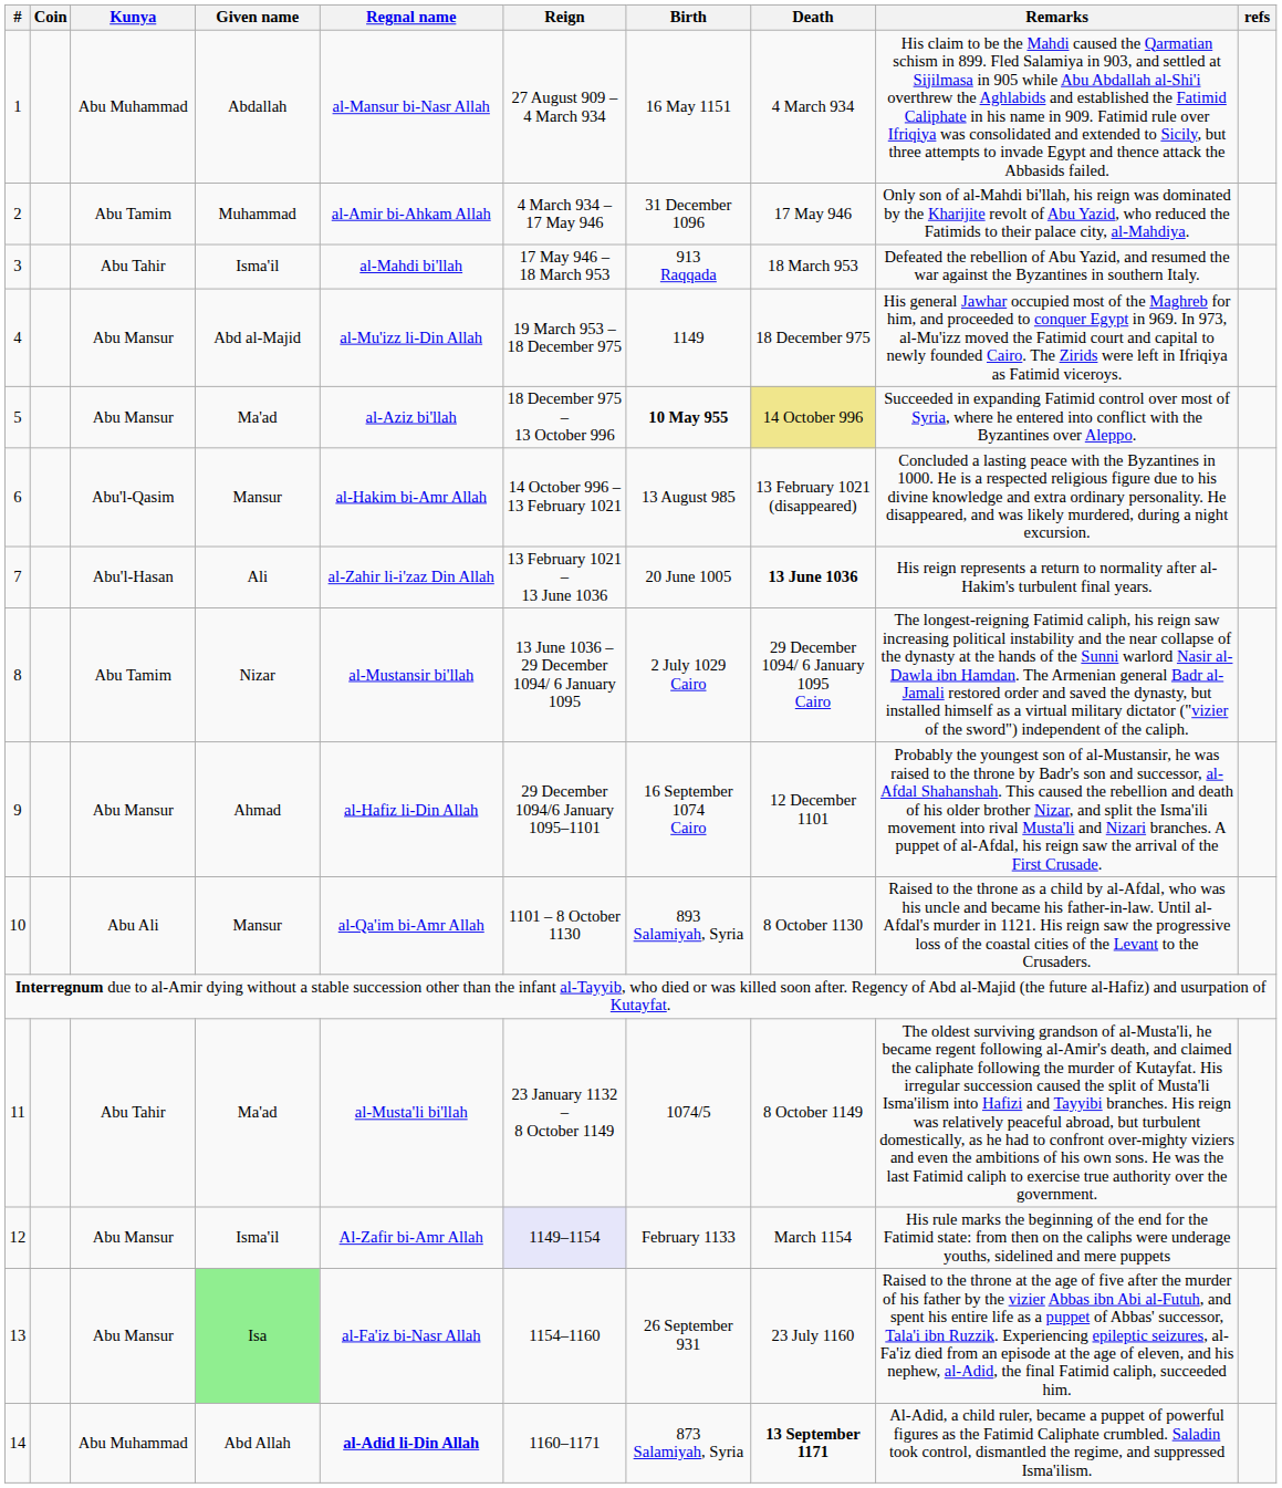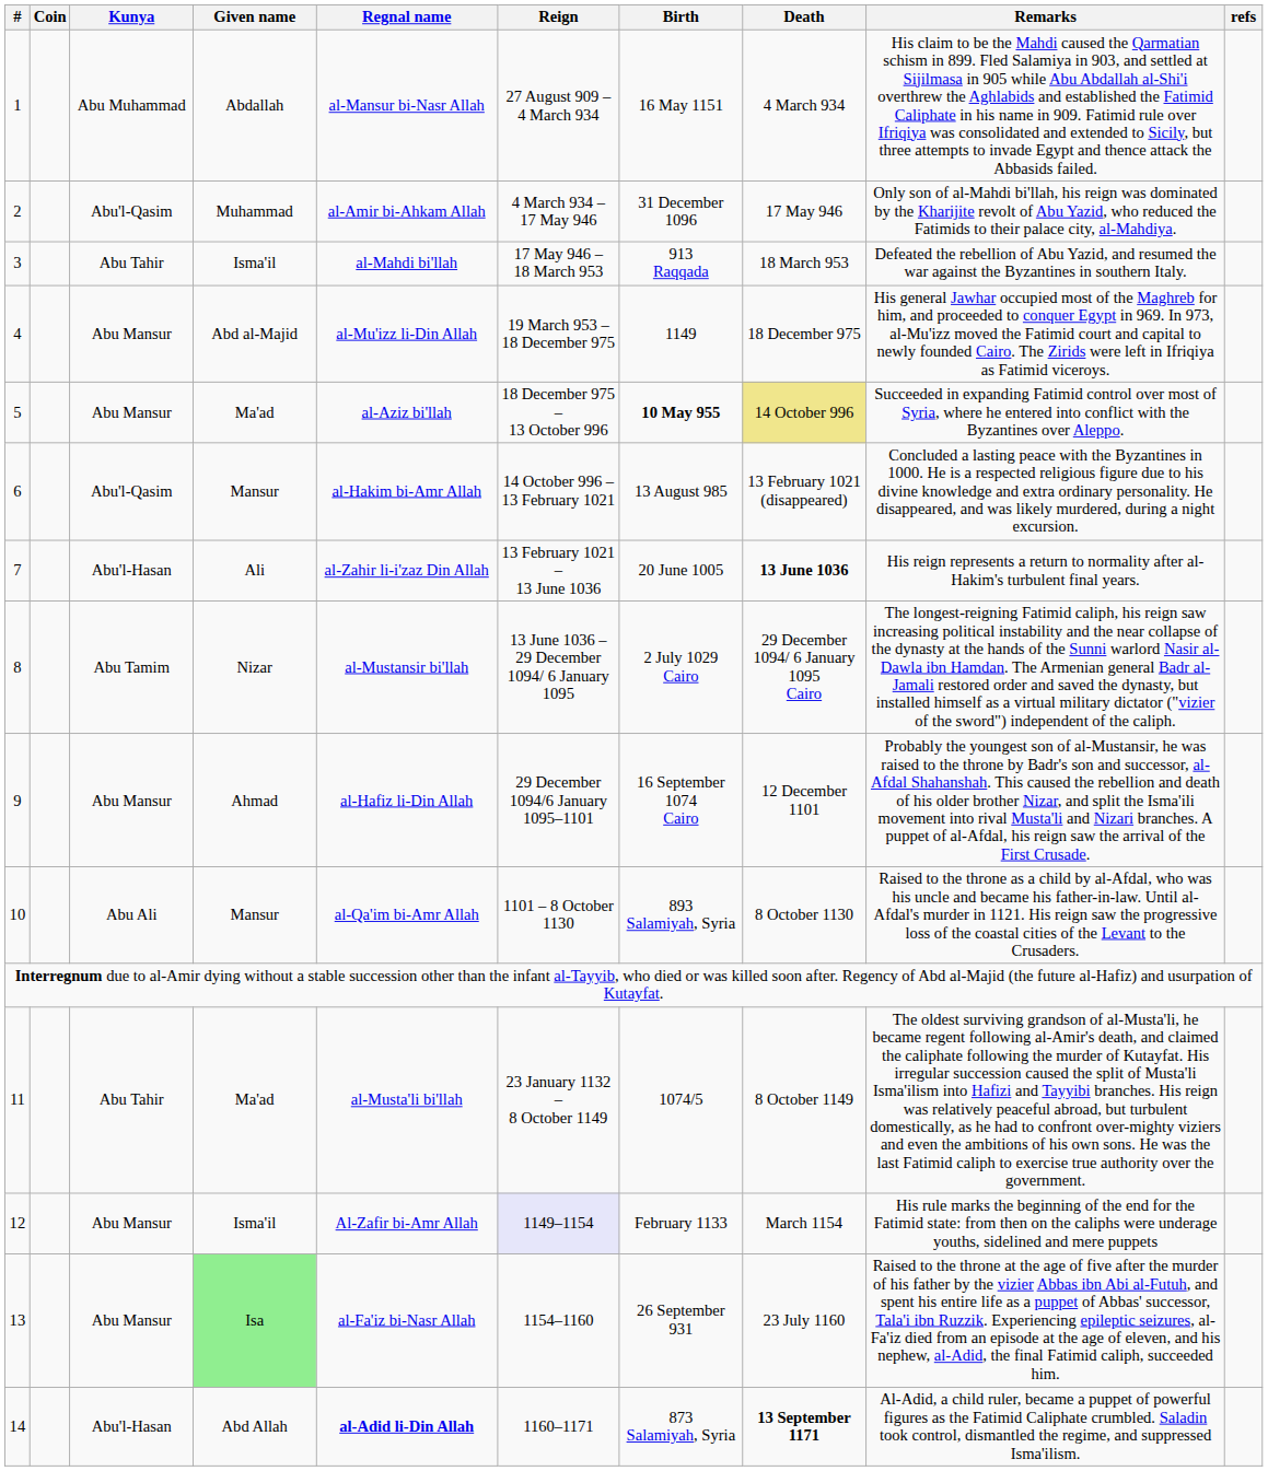 <table class="wikitable" border="1" style="width:100%; text-align:center;">
 <tr>
 <th width="2%">#</th>
 <th width="90px">Coin</th>
 <th width="10%"><a href='#'>Kunya</a></th>
 <th width="10%">Given name</th>
 <th width="15%"><a href='#'>Regnal name</a></th>
 <th width="10%">Reign</th>
 <th width="10%">Birth</th>
 <th width="10%">Death</th>
 <th width="30%">Remarks</th>
 <th width="3%">refs</th>
 </tr>
 <tr>
 <td>1</td>
 <td></td>
 <td>Abu Muhammad<br> </td>
 <td>Abdallah<br> </td>
 <td><a href='#'>al-Mansur bi-Nasr Allah</a><br> </td>
 <td>27 August 909 – <br>4 March 934</td>
 <td>16 May 1151</td>
 <td>4 March 934</td>
 <td>His claim to be the <a href='#'>Mahdi</a> caused the <a href='#'>Qarmatian</a> schism in 899. Fled Salamiya in 903, and settled at <a href='#'>Sijilmasa</a> in 905 while <a href='#'>Abu Abdallah al-Shi'i</a> overthrew the <a href='#'>Aghlabids</a> and established the <a href='#'>Fatimid Caliphate</a> in his name in 909. Fatimid rule over <a href='#'>Ifriqiya</a> was consolidated and extended to <a href='#'>Sicily</a>, but three attempts to invade Egypt and thence attack the Abbasids failed.</td>
 <td></td>
 </tr>
 <tr>
 <td>2</td>
 <td></td>
-<td>Abu Tamim<br></td>
+<td>Abu'l-Qasim <br> </td>
 <td>Muhammad <br></td>
 <td><a href='#'>al-Amir bi-Ahkam Allah</a><br> </td>
 <td>4 March 934 –<br>17 May 946</td>
 <td>31 December 1096</td>
 <td>17 May 946</td>
 <td>Only son of al-Mahdi bi'llah, his reign was dominated by the <a href='#'>Kharijite</a> revolt of <a href='#'>Abu Yazid</a>, who reduced the Fatimids to their palace city, <a href='#'>al-Mahdiya</a>.</td>
 </tr>
 <tr>
 <td>3</td>
 <td></td>
 <td>Abu Tahir<br></td>
 <td>Isma'il<br> </td>
 <td><a href='#'>al-Mahdi bi'llah</a><br> </td>
 <td>17 May 946 –<br>18 March 953</td>
 <td>913<br><a href='#'>Raqqada</a></td>
 <td>18 March 953</td>
 <td>Defeated the rebellion of Abu Yazid, and resumed the war against the Byzantines in southern Italy.</td>
 <td></td>
 </tr>
 <tr>
 <td>4</td>
 <td></td>
 <td>Abu Mansur<br> </td>
 <td>Abd al-Majid<br> </td>
 <td><a href='#'>al-Mu'izz li-Din Allah</a><br></td>
 <td>19 March 953 –<br>18 December 975</td>
 <td>1149</td>
 <td>18 December 975</td>
 <td>His general <a href='#'>Jawhar</a> occupied most of the <a href='#'>Maghreb</a> for him, and proceeded to <a href='#'>conquer Egypt</a> in 969. In 973, al-Mu'izz moved the Fatimid court and capital to newly founded <a href='#'>Cairo</a>. The <a href='#'>Zirids</a> were left in Ifriqiya as Fatimid viceroys.</td>
 <td></td>
 </tr>
 <tr>
 <td>5</td>
 <td></td>
 <td>Abu Mansur<br> </td>
 <td>Ma'ad<br></td>
 <td><a href='#'>al-Aziz bi'llah</a><br> </td>
 <td>18 December 975 –<br>13 October 996</td>
 <td><strong>10 May 955</strong></td>
 <td style="background: khaki;">14 October 996</td>
 <td>Succeeded in expanding Fatimid control over most of <a href='#'>Syria</a>, where he entered into conflict with the Byzantines over <a href='#'>Aleppo</a>.</td>
 <td></td>
 </tr>
 <tr>
 <td>6</td>
 <td></td>
 <td>Abu'l-Qasim<br> </td>
 <td>Mansur<br> </td>
 <td><a href='#'>al-Hakim bi-Amr Allah</a><br> </td>
 <td>14 October 996 –<br>13 February 1021</td>
 <td>13 August 985</td>
 <td>13 February 1021 (disappeared)</td>
 <td>Concluded a lasting peace with the Byzantines in 1000. He is a respected religious figure due to his divine knowledge and extra ordinary personality. He disappeared, and was likely murdered, during a night excursion.</td>
 <td></td>
 </tr>
 <tr>
 <td>7</td>
 <td></td>
 <td>Abu'l-Hasan<br> </td>
 <td>Ali<br> </td>
 <td><a href='#'>al-Zahir li-i'zaz Din Allah</a><br> </td>
 <td>13 February 1021 –<br>13 June 1036</td>
 <td>20 June 1005</td>
 <td><strong>13 June 1036</strong></td>
 <td>His reign represents a return to normality after al-Hakim's turbulent final years.</td>
 <td></td>
 </tr>
 <tr>
 <td>8</td>
 <td></td>
 <td>Abu Tamim<br></td>
 <td>Nizar<br> </td>
 <td><a href='#'>al-Mustansir bi'llah</a><br> </td>
 <td>13 June 1036 – <br>29 December 1094/ 6 January 1095</td>
 <td>2 July 1029<br><a href='#'>Cairo</a></td>
 <td>29 December 1094/ 6 January 1095<br><a href='#'>Cairo</a></td>
 <td>The longest-reigning Fatimid caliph, his reign saw increasing political instability and the near collapse of the dynasty at the hands of the <a href='#'>Sunni</a> warlord <a href='#'>Nasir al-Dawla ibn Hamdan</a>. The Armenian general <a href='#'>Badr al-Jamali</a> restored order and saved the dynasty, but installed himself as a virtual military dictator ("<a href='#'>vizier</a> of the sword") independent of the caliph.</td>
 <td></td>
 </tr>
 <tr>
 <td>9</td>
 <td></td>
 <td>Abu Mansur<br> </td>
 <td>Ahmad<br> </td>
 <td><a href='#'>al-Hafiz li-Din Allah</a><br> </td>
 <td>29 December 1094/6 January 1095–1101<br></td>
 <td>16 September 1074<br><a href='#'>Cairo</a></td>
 <td>12 December 1101</td>
 <td>Probably the youngest son of al-Mustansir, he was raised to the throne by Badr's son and successor, <a href='#'>al-Afdal Shahanshah</a>. This caused the rebellion and death of his older brother <a href='#'>Nizar</a>, and split the Isma'ili movement into rival <a href='#'>Musta'li</a> and <a href='#'>Nizari</a> branches. A puppet of al-Afdal, his reign saw the arrival of the <a href='#'>First Crusade</a>.</td>
 <td></td>
 </tr>
 <tr>
 <td>10</td>
 <td></td>
 <td>Abu Ali<br> </td>
 <td>Mansur<br> </td>
 <td><a href='#'>al-Qa'im bi-Amr Allah</a><br></td>
 <td>1101 – 8 October 1130</td>
 <td>893<br><a href='#'>Salamiyah</a>, Syria</td>
 <td>8 October 1130</td>
 <td>Raised to the throne as a child by al-Afdal, who was his uncle and became his father-in-law. Until al-Afdal's murder in 1121. His reign saw the progressive loss of the coastal cities of the <a href='#'>Levant</a> to the Crusaders.</td>
 <td></td>
 </tr>
 <tr>
 <td colspan=10><strong>Interregnum</strong> due to al-Amir dying without a stable succession other than the infant <a href='#'>al-Tayyib</a>, who died or was killed soon after. Regency of Abd al-Majid (the future al-Hafiz) and usurpation of <a href='#'>Kutayfat</a>.</td>
 </tr>
 <tr>
 <td>11</td>
 <td></td>
 <td>Abu Tahir<br></td>
 <td>Ma'ad<br></td>
 <td><a href='#'>al-Musta'li bi'llah</a><br> </td>
 <td>23 January 1132 –<br>8 October 1149</td>
 <td>1074/5</td>
 <td>8 October 1149</td>
 <td>The oldest surviving grandson of al-Musta'li, he became regent following al-Amir's death, and claimed the caliphate following the murder of Kutayfat. His irregular succession caused the split of Musta'li Isma'ilism into <a href='#'>Hafizi</a> and <a href='#'>Tayyibi</a> branches. His reign was relatively peaceful abroad, but turbulent domestically, as he had to confront over-mighty viziers and even the ambitions of his own sons. He was the last Fatimid caliph to exercise true authority over the government.</td>
 <td></td>
 </tr>
 <tr>
 <td>12</td>
 <td></td>
 <td>Abu Mansur<br> </td>
 <td>Isma'il<br> </td>
 <td><a href='#'>Al-Zafir bi-Amr Allah</a><br> </td>
 <td style="background: lavender;">1149–1154</td>
 <td>February 1133</td>
 <td>March 1154</td>
 <td>His rule marks the beginning of the end for the Fatimid state: from then on the caliphs were underage youths, sidelined and mere puppets</td>
 <td></td>
 </tr>
 <tr>
 <td>13</td>
 <td></td>
 <td>Abu Mansur<br> </td>
 <td style="background: lightgreen;">Isa<br> </td>
 <td><a href='#'>al-Fa'iz bi-Nasr Allah</a><br> </td>
 <td>1154–1160</td>
 <td>26 September 931</td>
 <td>23 July 1160</td>
 <td>Raised to the throne at the age of five after the murder of his father by the <a href='#'>vizier</a> <a href='#'>Abbas ibn Abi al-Futuh</a>, and spent his entire life as a <a href='#'>puppet</a> of Abbas' successor, <a href='#'>Tala'i ibn Ruzzik</a>. Experiencing <a href='#'>epileptic seizures</a>, al-Fa'iz died from an episode at the age of eleven, and his nephew, <a href='#'>al-Adid</a>, the final Fatimid caliph, succeeded him.</td>
 <td></td>
 </tr>
 <tr>
 <td>14</td>
 <td></td>
-<td>Abu Muhammad<br> </td>
+<td>Abu'l-Hasan<br> </td>
 <td>Abd Allah<br> </td>
 <td><strong><a href='#'>al-Adid li-Din Allah</a><br> </strong></td>
 <td>1160–1171</td>
 <td>873<br><a href='#'>Salamiyah</a>, Syria</td>
 <td><strong>13 September 1171</strong></td>
 <td>Al-Adid, a child ruler, became a puppet of powerful figures as the Fatimid Caliphate crumbled. <a href='#'>Saladin</a> took control, dismantled the regime, and suppressed Isma'ilism.</td>
 </tr>
 </table>
